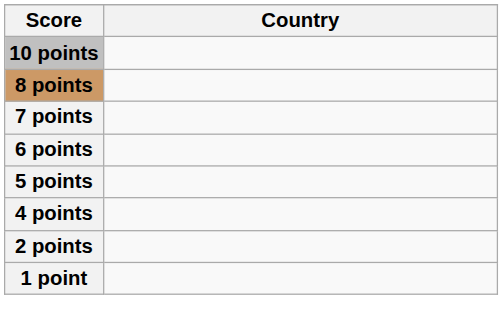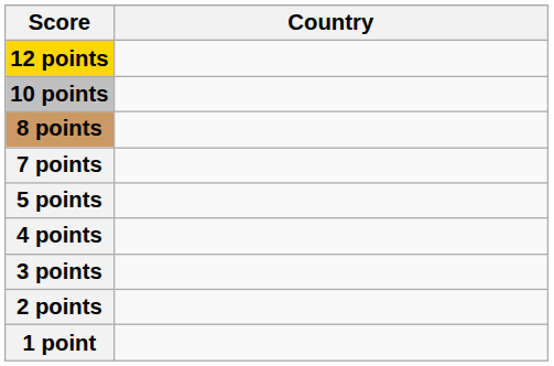 <table class="wikitable">
 <tr>
 </tr>
 <tr>
 <th scope="col" style="width:20%;">Score</th>
 <th scope="col">Country</th>
+</tr>
+<tr>
+<th scope="row" style="background:gold">12 points</th>
+<td></td>
 </tr>
 <tr>
 <th scope="row" style="background:silver">10 points</th>
 <td></td>
 </tr>
 <tr>
 <th scope="row" style="background:#c96;">8 points</th>
 <td></td>
 </tr>
 <tr>
 <th scope="row">7 points</th>
 <td></td>
 </tr>
 <tr>
-<th scope="row">6 points</th>
-<td></td>
-</tr>
-<tr>
 <th scope="row">5 points</th>
 <td></td>
 </tr>
 <tr>
 <th scope="row">4 points</th>
+<td></td>
+</tr>
+<tr>
+<th scope="row">3 points</th>
 <td></td>
 </tr>
 <tr>
 <th scope="row">2 points</th>
 <td></td>
 </tr>
 <tr>
 <th scope="row">1 point</th>
 <td></td>
 </tr>
 </table>
